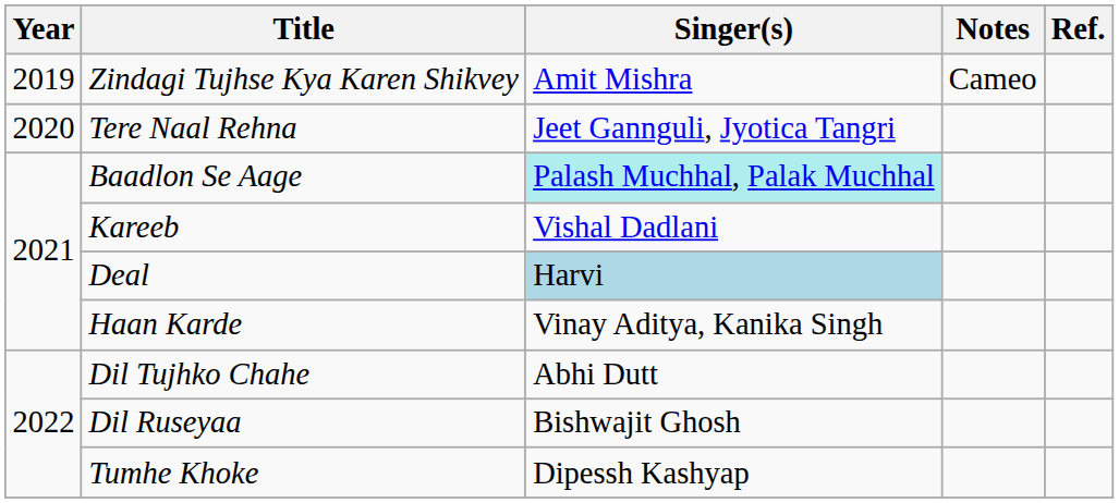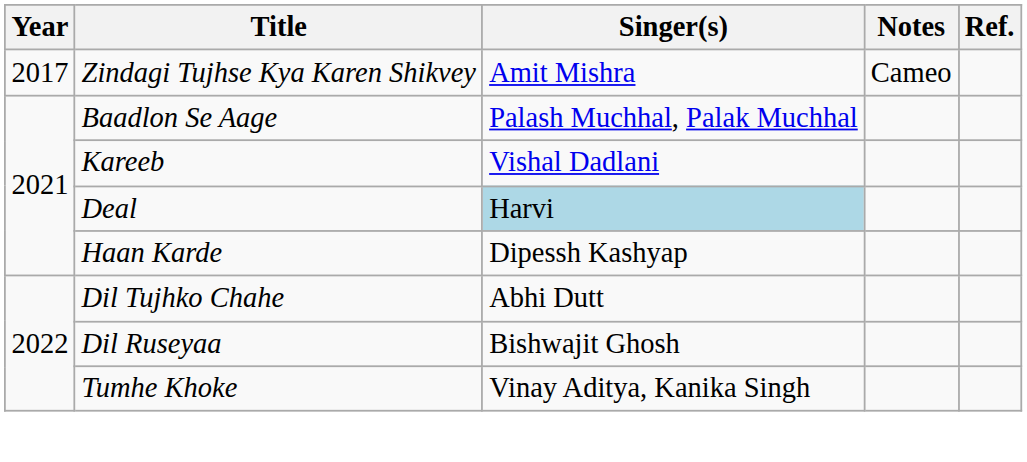 <table class="wikitable sortable">
 <tr>
 <th>Year</th>
 <th>Title</th>
 <th>Singer(s)</th>
 <th>Notes</th>
 <th>Ref.</th>
 </tr>
 <tr>
-<td>2019</td>
+<td>2017</td>
 <td><em>Zindagi Tujhse Kya Karen Shikvey</em></td>
 <td><a href='#'>Amit Mishra</a></td>
 <td>Cameo</td>
 <td></td>
 </tr>
 <tr>
-<td>2020</td>
-<td><em>Tere Naal Rehna</em></td>
-<td><a href='#'>Jeet Gannguli</a>, <a href='#'>Jyotica Tangri</a></td>
-<td></td>
-<td></td>
-</tr>
-<tr>
 <td rowspan="4">2021</td>
 <td><em>Baadlon Se Aage</em></td>
-<td style="background: paleturquoise;"><a href='#'>Palash Muchhal</a>, <a href='#'>Palak Muchhal</a></td>
+<td><a href='#'>Palash Muchhal</a>, <a href='#'>Palak Muchhal</a></td>
 <td></td>
 <td></td>
 </tr>
 <tr>
 <td><em>Kareeb</em></td>
 <td><a href='#'>Vishal Dadlani</a></td>
 <td></td>
 <td></td>
 </tr>
 <tr>
 <td><em>Deal</em></td>
 <td style="background: lightblue;">Harvi</td>
 <td></td>
 <td></td>
 </tr>
 <tr>
 <td><em>Haan Karde</em></td>
-<td>Vinay Aditya, Kanika Singh</td>
+<td>Dipessh Kashyap</td>
 <td></td>
 <td></td>
 </tr>
 <tr>
 <td rowspan="3">2022</td>
 <td><em>Dil Tujhko Chahe</em></td>
 <td>Abhi Dutt</td>
 <td></td>
 <td></td>
 </tr>
 <tr>
 <td><em>Dil Ruseyaa</em></td>
 <td>Bishwajit Ghosh</td>
 <td></td>
 <td></td>
 </tr>
 <tr>
 <td><em>Tumhe Khoke</em></td>
-<td>Dipessh Kashyap</td>
+<td>Vinay Aditya, Kanika Singh</td>
 <td></td>
 <td></td>
 </tr>
 </table>
